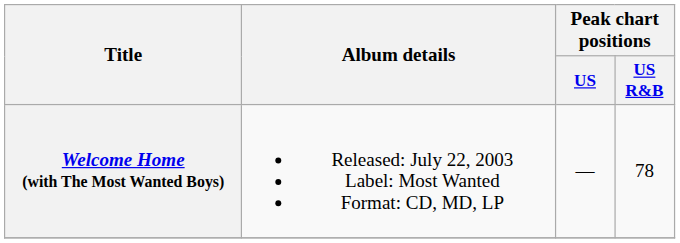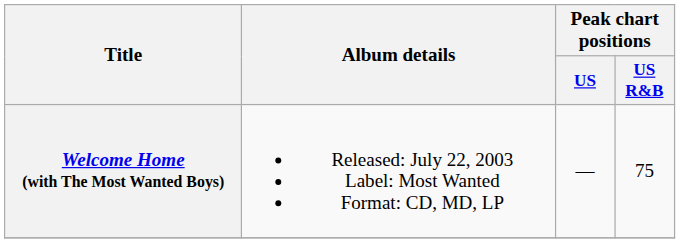 <table class="wikitable plainrowheaders" style="text-align:center;">
 <tr>
 <th scope="col" rowspan="2" style="width:12em;">Title</th>
 <th scope="col" rowspan="2" style="width:16em;">Album details</th>
 <th scope="col" colspan="2">Peak chart positions</th>
 </tr>
 <tr>
 <th scope="col" style="width:3em;font-size:90%;"><a href='#'>US</a></th>
 <th scope="col" style="width:3em;font-size:90%;"><a href='#'>US R&B</a></th>
 </tr>
 <tr>
 <th scope="row"><em><a href='#'>Welcome Home</a></em><br><small>(with The Most Wanted Boys)</small></th>
 <td><br><ul><li>Released: July 22, 2003</li><li>Label: Most Wanted</li><li>Format: CD, MD, LP</li></ul></td>
 <td>—</td>
-<td>78</td>
+<td>75</td>
 </tr>
 <tr>
 </tr>
 </table>
